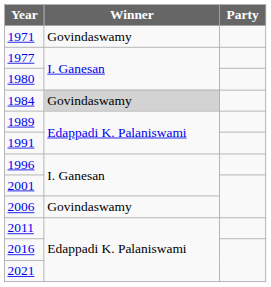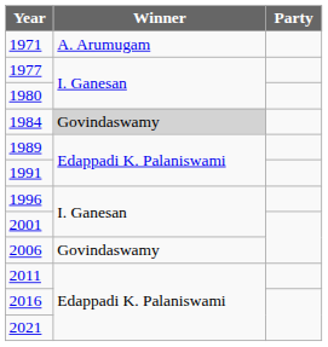 <table class="wikitable" width="50%">
 <tr>
 <th style="background-color:#666666; color:white">Year</th>
 <th style="background-color:#666666; color:white">Winner</th>
 <th style="background-color:#666666; color:white" colspan="2">Party</th>
 </tr>
 <tr>
 <td><a href='#'>1971</a></td>
-<td>Govindaswamy</td>
+<td><a href='#'>A. Arumugam</a></td>
 <td></td>
 </tr>
 <tr>
 <td><a href='#'>1977</a></td>
 <td rowspan=2><a href='#'>I. Ganesan</a></td>
 <td></td>
 </tr>
 <tr>
 <td><a href='#'>1980</a></td>
 </tr>
 <tr>
 <td><a href='#'>1984</a></td>
 <td style="background: lightgrey;">Govindaswamy</td>
 <td></td>
 </tr>
 <tr>
 <td><a href='#'>1989</a></td>
 <td rowspan=2><a href='#'>Edappadi K. Palaniswami</a></td>
 <td></td>
 </tr>
 <tr>
 <td><a href='#'>1991</a></td>
 </tr>
 <tr>
 <td><a href='#'>1996</a></td>
 <td rowspan=2>I. Ganesan</td>
 <td></td>
 </tr>
 <tr>
 <td><a href='#'>2001</a></td>
 </tr>
 <tr>
 <td><a href='#'>2006</a></td>
 <td>Govindaswamy</td>
 </tr>
 <tr>
 <td><a href='#'>2011</a></td>
 <td rowspan=3>Edappadi K. Palaniswami</td>
 <td></td>
 </tr>
 <tr>
 <td><a href='#'>2016</a></td>
 </tr>
 <tr>
 <td><a href='#'>2021</a></td>
 </tr>
 </table>
